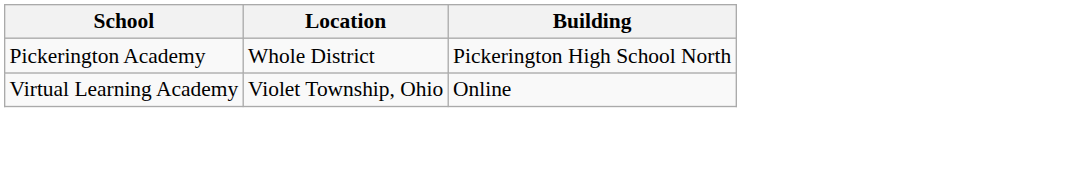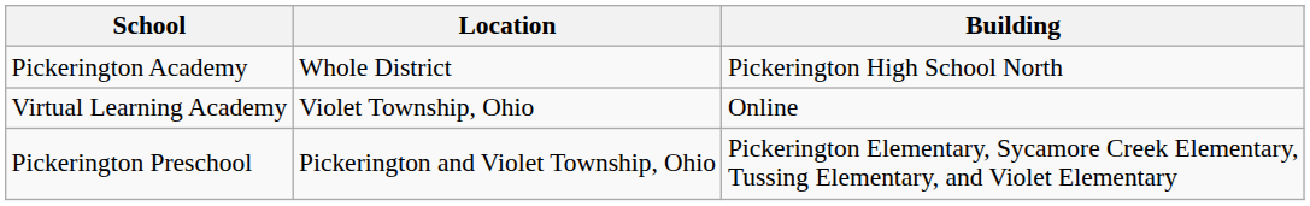 <table class="wikitable">
 <tr>
 <th>School</th>
 <th>Location</th>
 <th>Building</th>
 </tr>
 <tr>
 <td>Pickerington Academy</td>
 <td>Whole District</td>
 <td>Pickerington High School North</td>
 </tr>
 <tr>
 <td>Virtual Learning Academy</td>
 <td>Violet Township, Ohio</td>
 <td>Online</td>
 </tr>
+<tr>
+<td>Pickerington Preschool</td>
+<td>Pickerington and Violet Township, Ohio</td>
+<td>Pickerington Elementary, Sycamore Creek Elementary,<br>Tussing Elementary, and Violet Elementary</td>
+</tr>
 </table>
